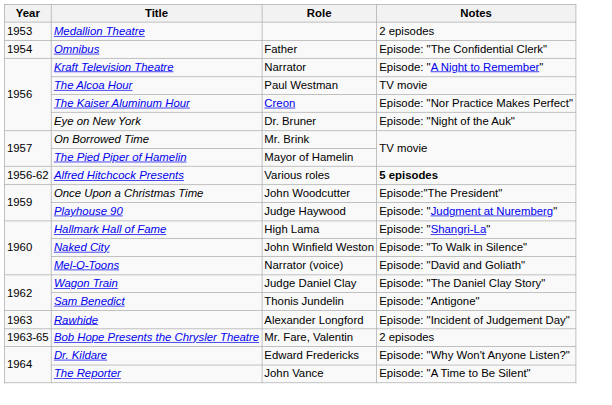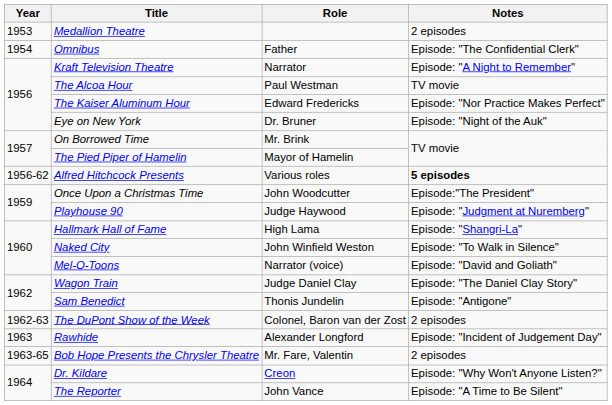 <table class="wikitable sortable" style="margin-right: 0;">
 <tr>
 <th>Year</th>
 <th>Title</th>
 <th>Role</th>
 <th class="unsortable">Notes</th>
 </tr>
 <tr>
 <td>1953</td>
 <td><em><a href='#'>Medallion Theatre</a></em></td>
 <td></td>
 <td>2 episodes</td>
 </tr>
 <tr>
 <td>1954</td>
 <td><a href='#'><em>Omnibus</em></a></td>
 <td>Father</td>
 <td>Episode: "The Confidential Clerk"</td>
 </tr>
 <tr>
 <td rowspan="4">1956</td>
 <td><em><a href='#'>Kraft Television Theatre</a></em></td>
 <td>Narrator</td>
 <td>Episode: "<a href='#'>A Night to Remember</a>"</td>
 </tr>
 <tr>
 <td><em><a href='#'>The Alcoa Hour</a></em></td>
 <td>Paul Westman</td>
 <td>TV movie</td>
 </tr>
 <tr>
 <td><em><a href='#'>The Kaiser Aluminum Hour</a></em></td>
-<td><a href='#'>Creon</a></td>
+<td>Edward Fredericks</td>
 <td>Episode: "Nor Practice Makes Perfect"</td>
 </tr>
 <tr>
 <td><em>Eye on New York</em></td>
 <td>Dr. Bruner</td>
 <td>Episode: "Night of the Auk"</td>
 </tr>
 <tr>
 <td rowspan="2">1957</td>
 <td><em>On Borrowed Time</em></td>
 <td>Mr. Brink</td>
 <td rowspan="2">TV movie</td>
 </tr>
 <tr>
 <td><a href='#'><em>The Pied Piper of Hamelin</em></a></td>
 <td>Mayor of Hamelin</td>
 </tr>
 <tr>
 <td>1956-62</td>
 <td><em><a href='#'>Alfred Hitchcock Presents</a></em></td>
 <td>Various roles</td>
 <td><strong>5 episodes</strong></td>
 </tr>
 <tr>
 <td rowspan="2">1959</td>
 <td><em>Once Upon a Christmas Time</em></td>
 <td>John Woodcutter</td>
 <td>Episode:"The President"</td>
 </tr>
 <tr>
 <td><em><a href='#'>Playhouse 90</a></em></td>
 <td>Judge Haywood</td>
 <td>Episode: "<a href='#'>Judgment at Nuremberg</a>"</td>
 </tr>
 <tr>
 <td rowspan="3">1960</td>
 <td><em><a href='#'>Hallmark Hall of Fame</a></em></td>
 <td>High Lama</td>
 <td>Episode: "<a href='#'>Shangri-La</a>"</td>
 </tr>
 <tr>
 <td><a href='#'><em>Naked City</em></a></td>
 <td>John Winfield Weston</td>
 <td>Episode: "To Walk in Silence"</td>
 </tr>
 <tr>
 <td><em><a href='#'>Mel-O-Toons</a></em></td>
 <td>Narrator (voice)</td>
 <td>Episode: "David and Goliath"</td>
 </tr>
 <tr>
 <td rowspan="2">1962</td>
 <td><em><a href='#'>Wagon Train</a></em></td>
 <td>Judge Daniel Clay</td>
 <td>Episode: "The Daniel Clay Story"</td>
 </tr>
 <tr>
 <td><em><a href='#'>Sam Benedict</a></em></td>
 <td>Thonis Jundelin</td>
 <td>Episode: "Antigone"</td>
 </tr>
 <tr>
+<td>1962-63</td>
+<td><em><a href='#'>The DuPont Show of the Week</a></em></td>
+<td>Colonel, Baron van der Zost</td>
+<td>2 episodes</td>
+</tr>
+<tr>
 <td>1963</td>
 <td><a href='#'><em>Rawhide</em></a></td>
 <td>Alexander Longford</td>
 <td>Episode: "Incident of Judgement Day"</td>
 </tr>
 <tr>
 <td>1963-65</td>
 <td><em><a href='#'>Bob Hope Presents the Chrysler Theatre</a></em></td>
 <td>Mr. Fare, Valentin</td>
 <td>2 episodes</td>
 </tr>
 <tr>
 <td rowspan="2">1964</td>
 <td><a href='#'><em>Dr. Kildare</em></a></td>
-<td>Edward Fredericks</td>
+<td><a href='#'>Creon</a></td>
 <td>Episode: "Why Won't Anyone Listen?"</td>
 </tr>
 <tr>
 <td><a href='#'><em>The Reporter</em></a></td>
 <td>John Vance</td>
 <td>Episode: "A Time to Be Silent"</td>
 </tr>
 </table>
